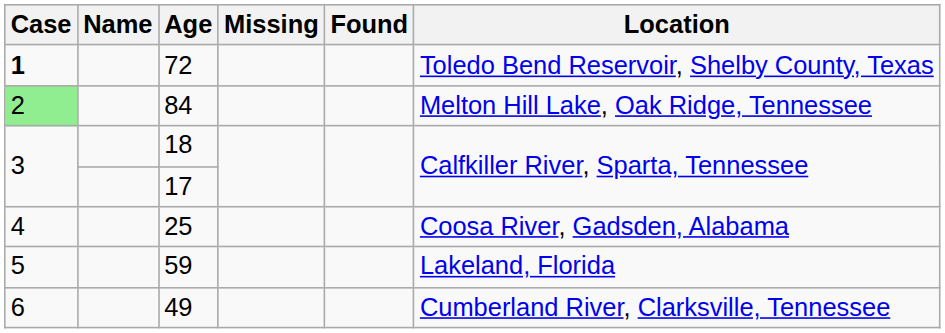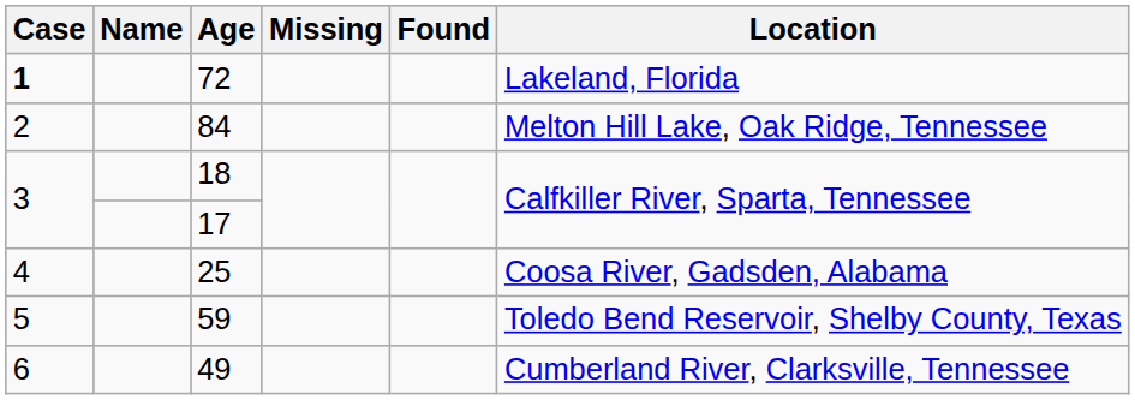 <table class="wikitable sortable">
 <tr>
 <th>Case</th>
 <th>Name</th>
 <th>Age</th>
 <th>Missing</th>
 <th>Found</th>
 <th>Location</th>
 </tr>
 <tr>
 <td><strong>1</strong></td>
 <td></td>
 <td>72</td>
 <td></td>
 <td></td>
-<td><a href='#'>Toledo Bend Reservoir</a>, <a href='#'>Shelby County, Texas</a></td>
+<td><a href='#'>Lakeland, Florida</a></td>
 </tr>
 <tr>
-<td style="background: lightgreen;">2</td>
+<td>2</td>
 <td></td>
 <td>84</td>
 <td></td>
 <td></td>
 <td><a href='#'>Melton Hill Lake</a>, <a href='#'>Oak Ridge, Tennessee</a></td>
 </tr>
 <tr>
 <td rowspan="2">3</td>
 <td></td>
 <td>18</td>
 <td rowspan="2"></td>
 <td rowspan="2"></td>
 <td rowspan="2"><a href='#'>Calfkiller River</a>, <a href='#'>Sparta, Tennessee</a></td>
 </tr>
 <tr>
 <td></td>
 <td>17</td>
 </tr>
 <tr>
 <td>4</td>
 <td></td>
 <td>25</td>
 <td></td>
 <td></td>
 <td><a href='#'>Coosa River</a>, <a href='#'>Gadsden, Alabama</a></td>
 </tr>
 <tr>
 <td>5</td>
 <td></td>
 <td>59</td>
 <td></td>
 <td></td>
-<td><a href='#'>Lakeland, Florida</a></td>
+<td><a href='#'>Toledo Bend Reservoir</a>, <a href='#'>Shelby County, Texas</a></td>
 </tr>
 <tr>
 <td>6</td>
 <td></td>
 <td>49</td>
 <td></td>
 <td></td>
 <td><a href='#'>Cumberland River</a>, <a href='#'>Clarksville, Tennessee</a></td>
 </tr>
 </table>
